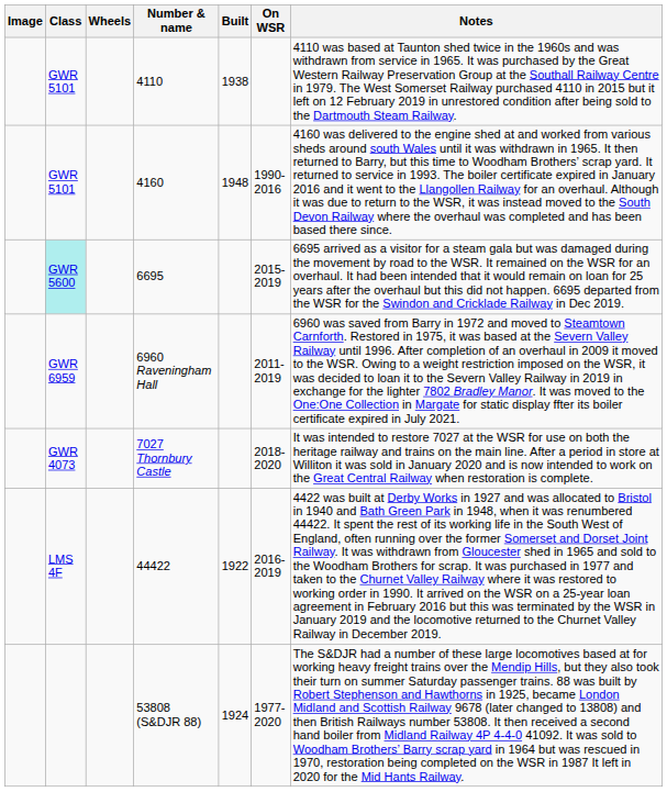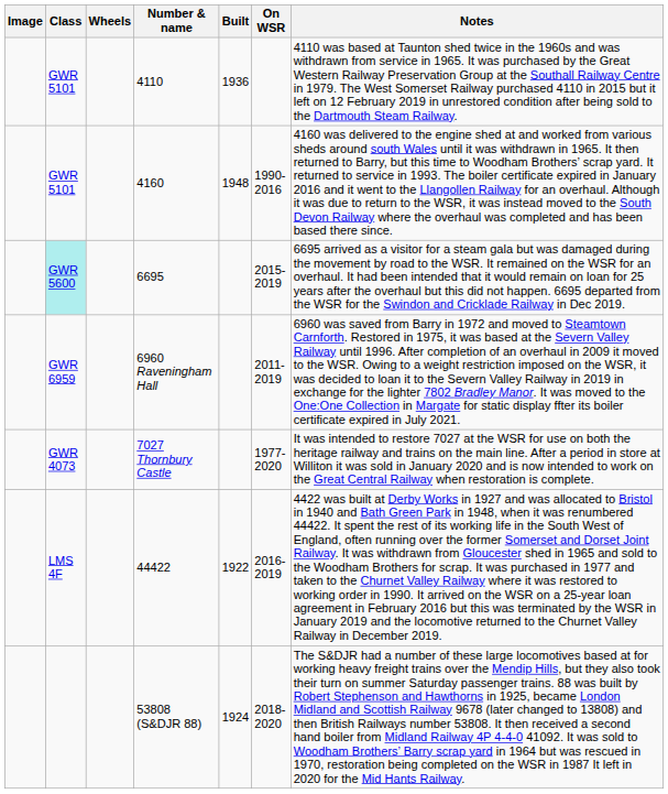 <table class="wikitable sortable"! Number & name>
 <tr>
 <th class=unsortable>Image</th>
 <th>Class</th>
 <th>Wheels</th>
 <th>Number & name</th>
 <th>Built</th>
 <th>On WSR</th>
 <th class=unsortable>Notes</th>
 </tr>
 <tr>
 <td></td>
 <td><a href='#'>GWR 5101</a></td>
 <td></td>
 <td>4110</td>
-<td>1938</td>
+<td>1936</td>
 <td></td>
 <td>4110 was based at Taunton shed twice in the 1960s and was withdrawn from service in 1965. It was purchased by the Great Western Railway Preservation Group at the <a href='#'>Southall Railway Centre</a> in 1979. The West Somerset Railway purchased 4110 in 2015 but it left on 12 February 2019 in unrestored condition after being sold to the <a href='#'>Dartmouth Steam Railway</a>.</td>
 </tr>
 <tr>
 <td></td>
 <td><a href='#'>GWR 5101</a></td>
 <td></td>
 <td>4160</td>
 <td>1948</td>
 <td>1990-2016</td>
 <td>4160 was delivered to the engine shed at  and worked from various sheds around <a href='#'>south Wales</a> until it was withdrawn in 1965. It then returned to Barry, but this time to Woodham Brothers’ scrap yard. It returned to service in 1993. The boiler certificate expired in January 2016 and it went to the <a href='#'>Llangollen Railway</a> for an overhaul. Although it was due to return to the WSR, it was instead moved to the <a href='#'>South Devon Railway</a> where the overhaul was completed and has been based there since.</td>
 </tr>
 <tr>
 <td></td>
 <td style="background: paleturquoise;"><a href='#'>GWR 5600</a></td>
 <td></td>
 <td>6695</td>
 <td></td>
 <td>2015-2019</td>
 <td>6695 arrived as a visitor for a steam gala but was damaged during the movement by road to the WSR. It remained on the WSR for an overhaul. It had been intended that it would remain on loan for 25 years after the overhaul but this did not happen. 6695 departed from the WSR for the <a href='#'>Swindon and Cricklade Railway</a> in Dec 2019.</td>
 </tr>
 <tr>
 <td></td>
 <td><a href='#'>GWR 6959</a></td>
 <td></td>
 <td>6960 <em>Raveningham Hall</em></td>
 <td></td>
 <td>2011-2019</td>
 <td>6960 was saved from Barry in 1972 and moved to <a href='#'>Steamtown Carnforth</a>. Restored in 1975, it was based at the <a href='#'>Severn Valley Railway</a> until 1996. After completion of an overhaul in 2009 it moved to the WSR. Owing to a weight restriction imposed on the WSR, it was decided to loan it to the Severn Valley Railway in 2019 in exchange for the lighter <a href='#'>7802 <em>Bradley Manor</em></a>. It was moved to the <a href='#'>One:One Collection</a> in <a href='#'>Margate</a> for static display ffter its boiler certificate expired in July 2021.</td>
 </tr>
 <tr>
 <td></td>
 <td><a href='#'>GWR 4073</a></td>
 <td></td>
 <td><a href='#'>7027 <em>Thornbury Castle</em></a></td>
 <td></td>
-<td>2018-2020</td>
+<td>1977-2020</td>
 <td>It was intended to restore 7027 at the WSR for use on both the heritage railway and trains on the main line. After a period in store at Williton it was sold in January 2020 and is now intended to work on the <a href='#'>Great Central Railway</a> when restoration is complete.</td>
 </tr>
 <tr>
 <td></td>
 <td><a href='#'>LMS 4F</a></td>
 <td></td>
 <td>44422</td>
 <td>1922</td>
 <td>2016-2019</td>
 <td>4422 was built at <a href='#'>Derby Works</a> in 1927 and was allocated to <a href='#'>Bristol</a> in 1940 and <a href='#'>Bath Green Park</a> in 1948, when it was renumbered 44422. It spent the rest of its working life in the South West of England, often running over the former <a href='#'>Somerset and Dorset Joint Railway</a>. It was withdrawn from <a href='#'>Gloucester</a> shed in 1965 and sold to the Woodham Brothers for scrap. It was purchased in 1977 and taken to the <a href='#'>Churnet Valley Railway</a> where it was restored to working order in 1990. It arrived on the WSR on a 25-year loan agreement in February 2016 but this was terminated by the WSR in January 2019 and the locomotive returned to the Churnet Valley Railway in December 2019.</td>
 </tr>
 <tr>
 <td></td>
 <td></td>
 <td></td>
 <td>53808<br>(S&DJR 88)</td>
 <td>1924</td>
-<td>1977-2020</td>
+<td>2018-2020</td>
 <td>The S&DJR had a number of these large locomotives based at  for working heavy freight trains over the <a href='#'>Mendip Hills</a>, but they also took their turn on summer Saturday passenger trains. 88 was built by <a href='#'>Robert Stephenson and Hawthorns</a> in 1925, became <a href='#'>London Midland and Scottish Railway</a> 9678 (later changed to 13808) and then British Railways number 53808. It then received a second hand boiler from <a href='#'>Midland Railway 4P 4-4-0</a> 41092. It was sold to <a href='#'>Woodham Brothers’ Barry scrap yard</a> in 1964 but was rescued in 1970, restoration being completed on the WSR in 1987 It left in 2020 for the <a href='#'>Mid Hants Railway</a>.</td>
 </tr>
 </table>
